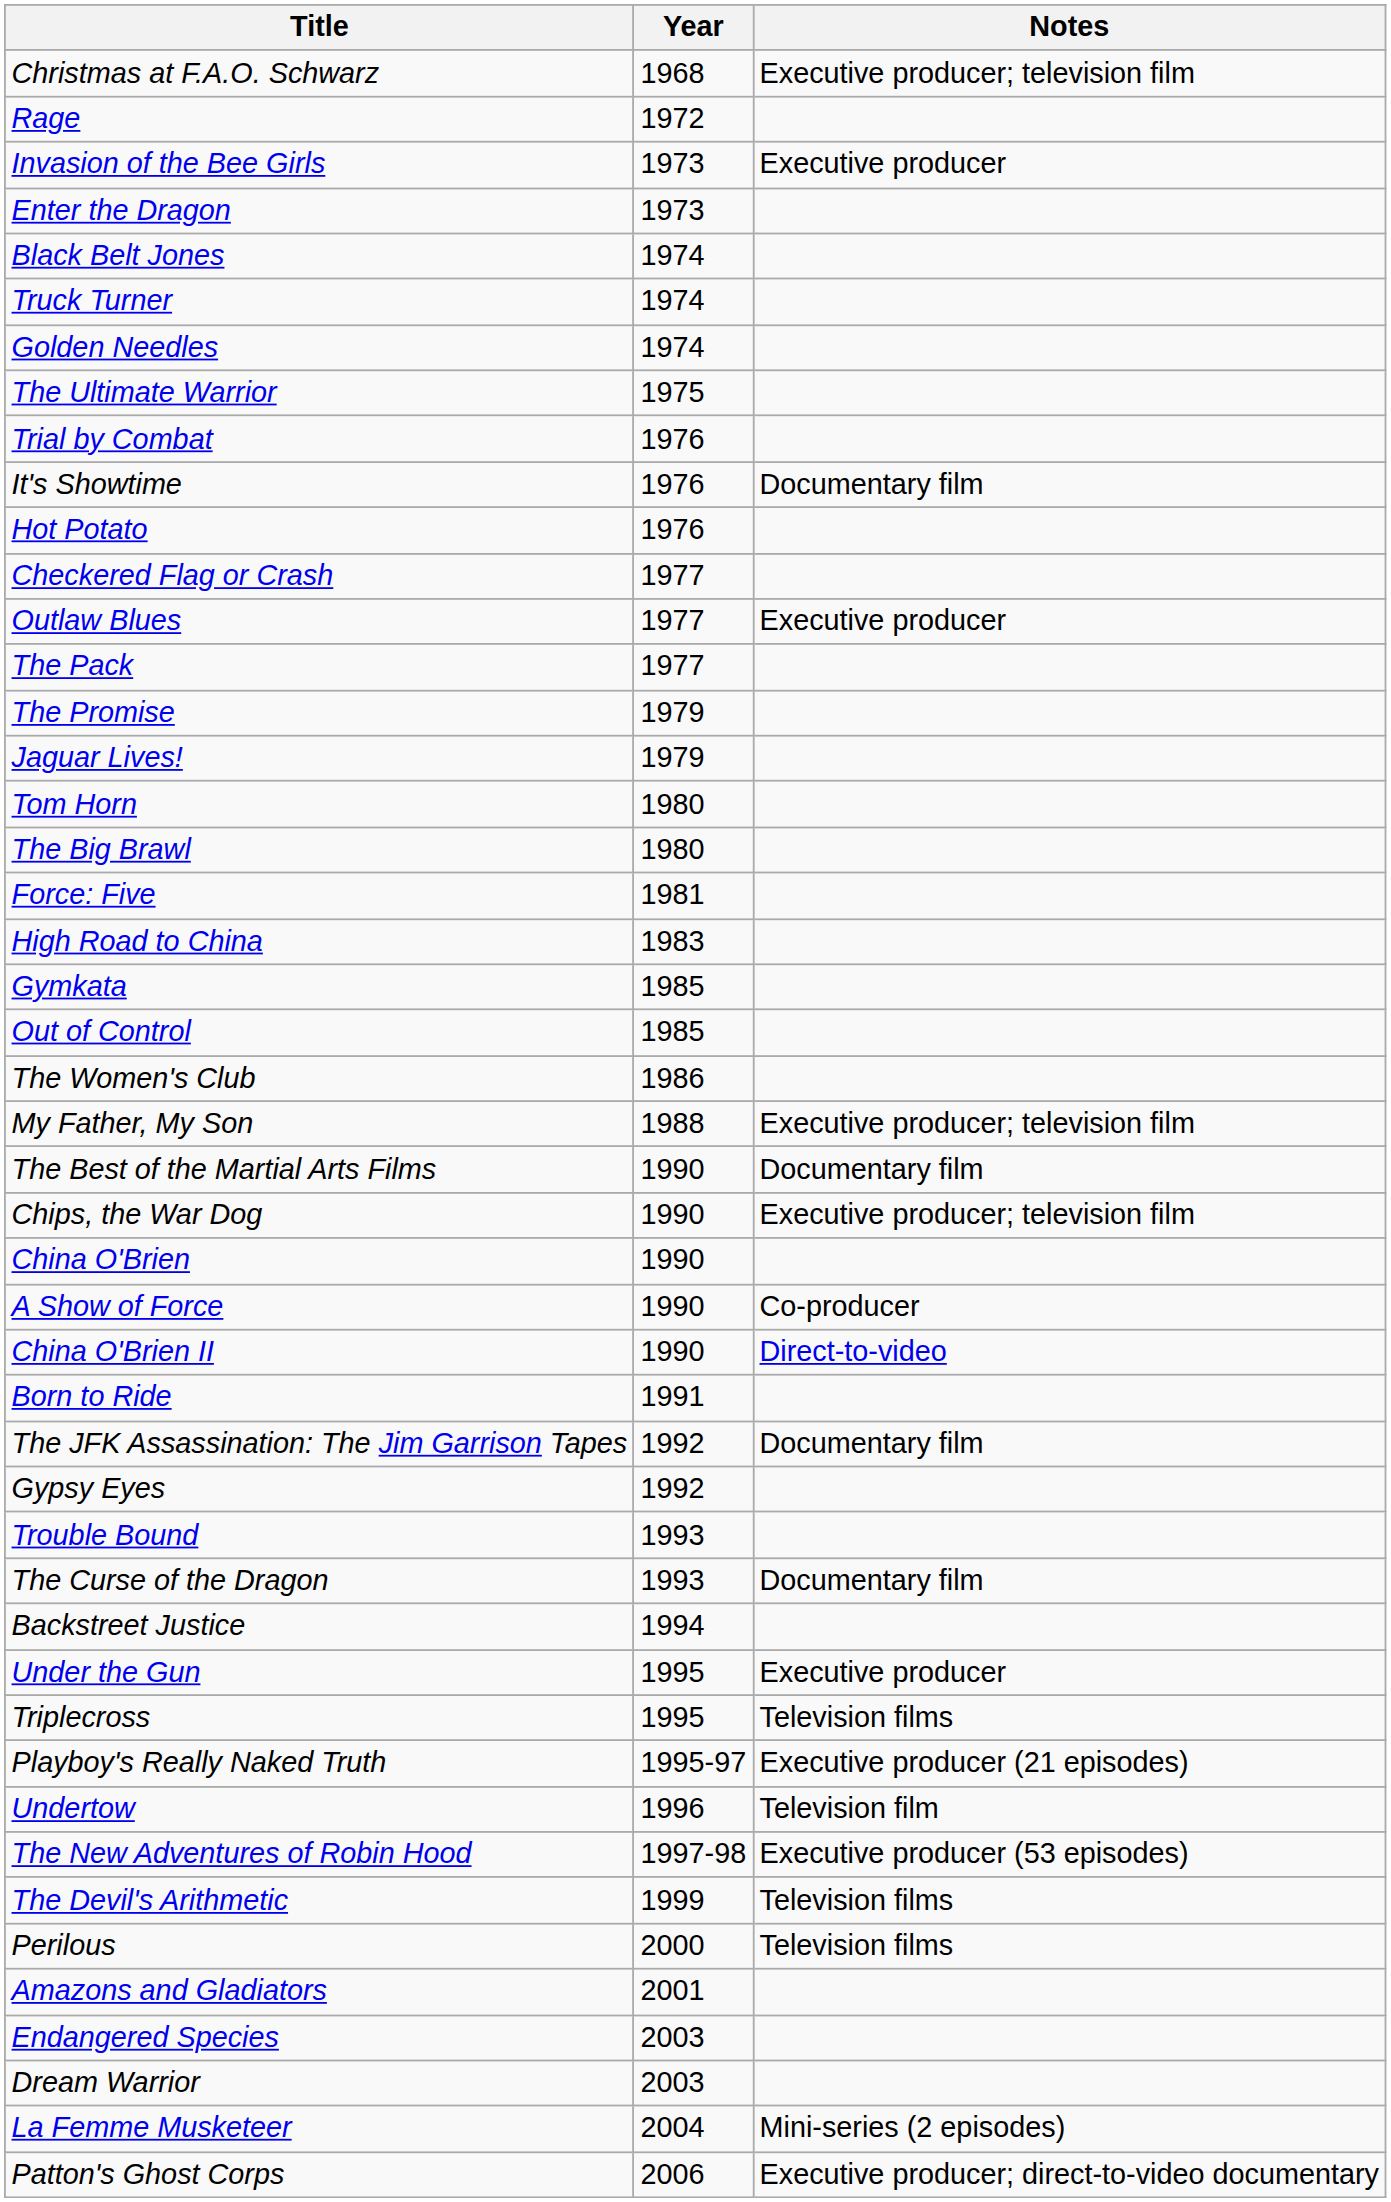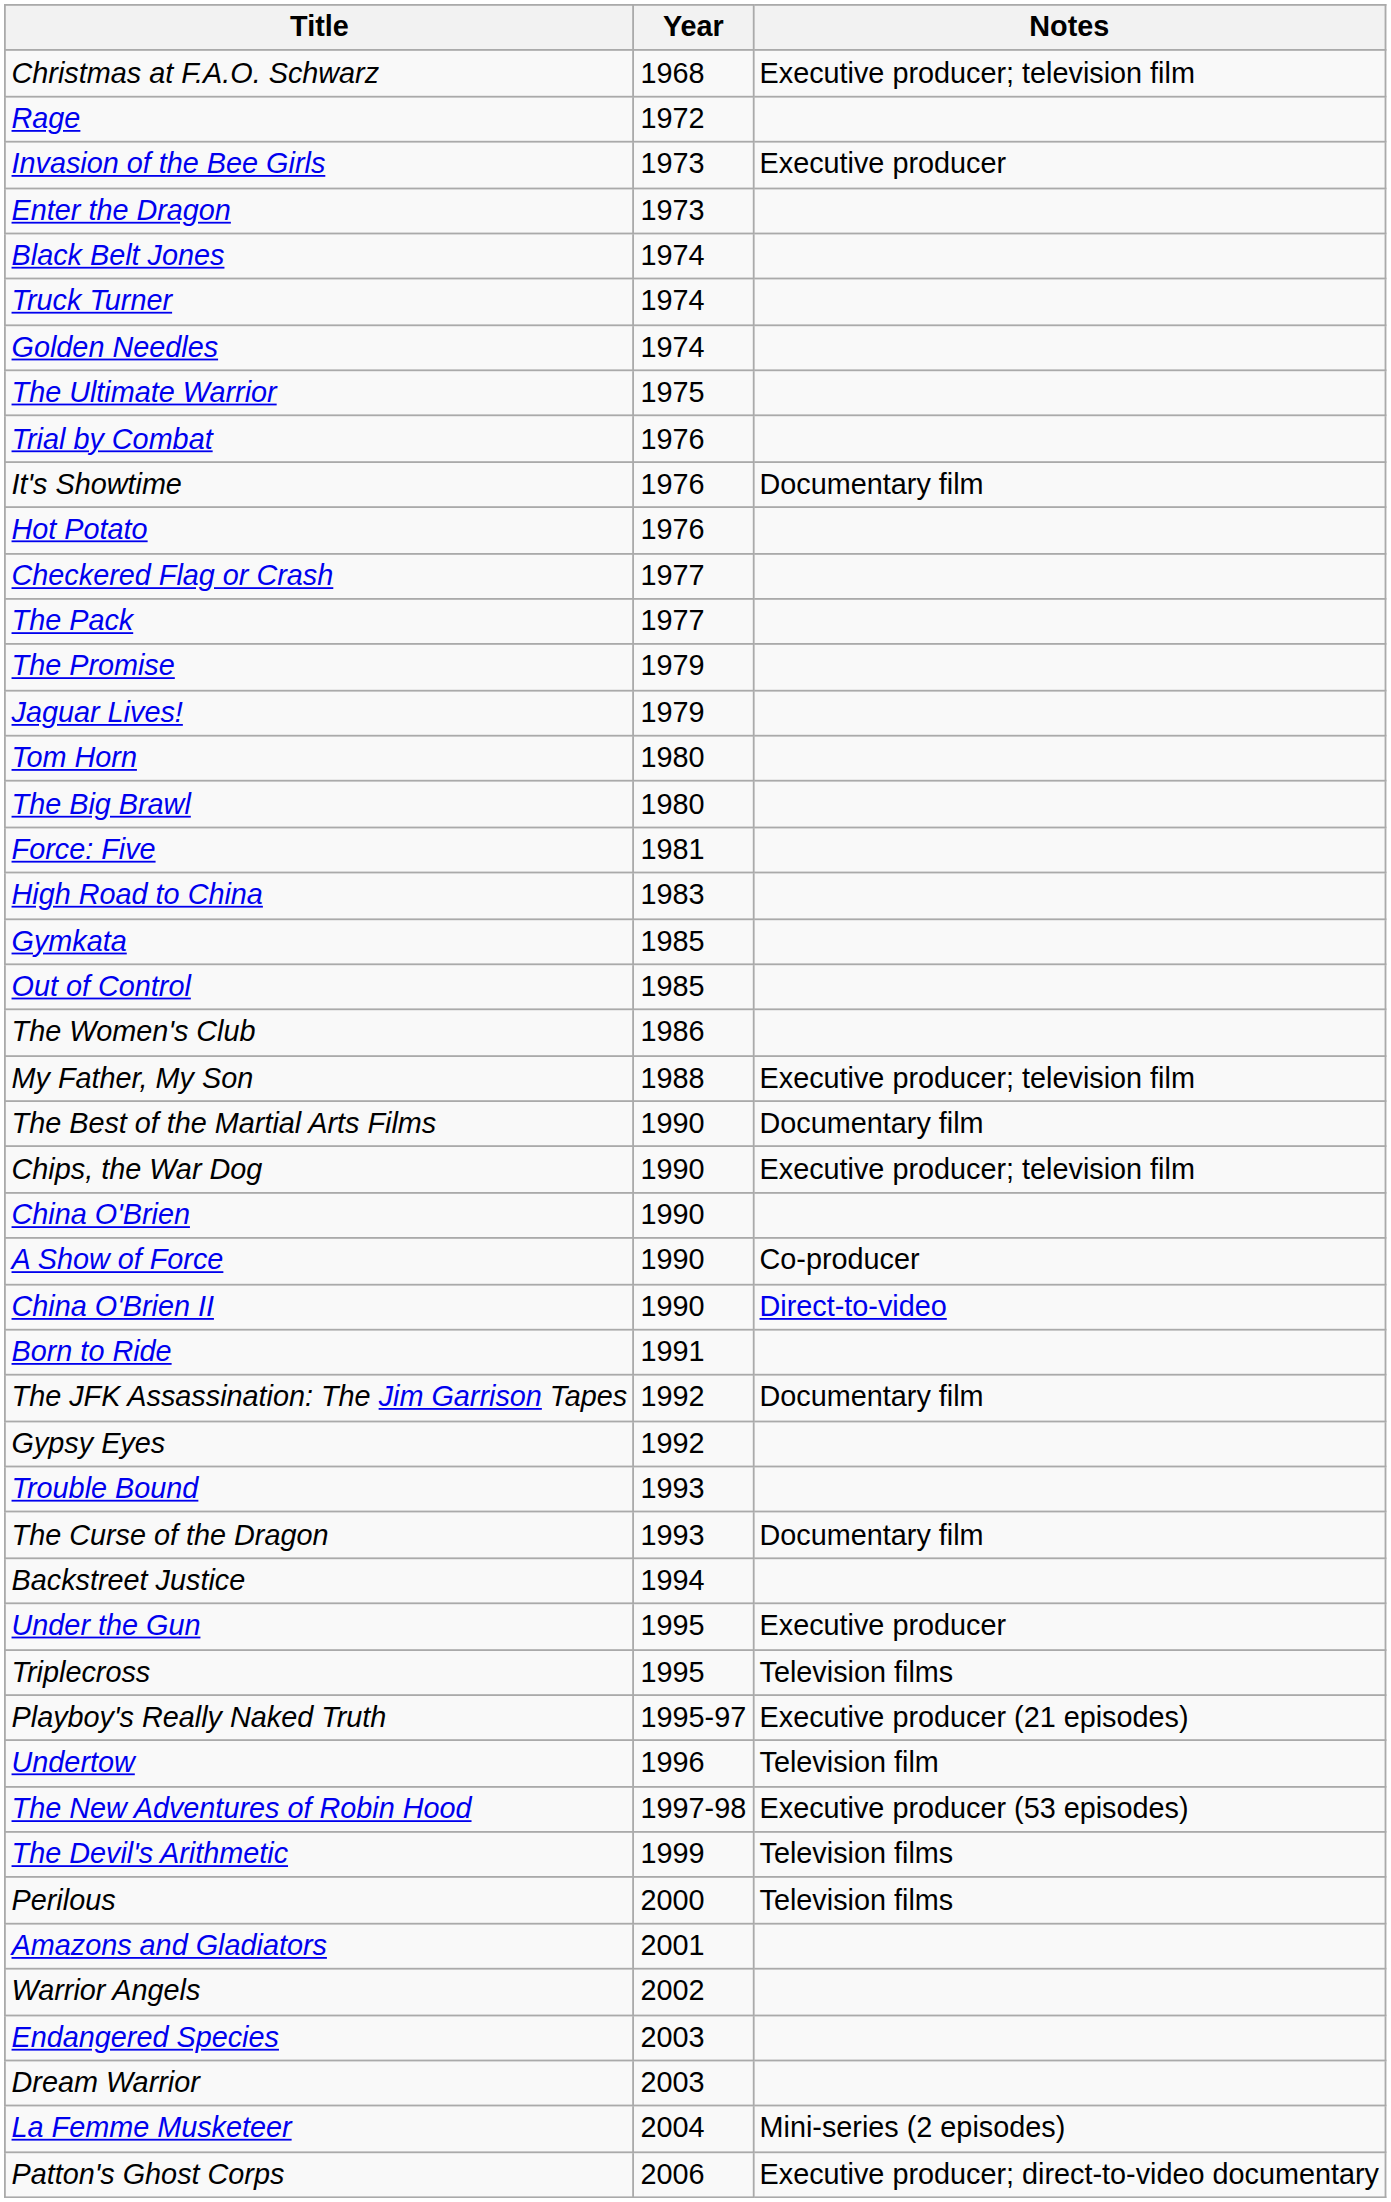 <table class="wikitable sortable">
 <tr>
 <th>Title</th>
 <th>Year</th>
 <th>Notes</th>
 </tr>
 <tr>
 <td><em>Christmas at F.A.O. Schwarz</em></td>
 <td>1968</td>
 <td>Executive producer; television film</td>
 </tr>
 <tr>
 <td><a href='#'><em>Rage</em></a></td>
 <td>1972</td>
 <td></td>
 </tr>
 <tr>
 <td><em><a href='#'>Invasion of the Bee Girls</a></em></td>
 <td>1973</td>
 <td>Executive producer</td>
 </tr>
 <tr>
 <td><em><a href='#'>Enter the Dragon</a></em></td>
 <td>1973</td>
 <td></td>
 </tr>
 <tr>
 <td><em><a href='#'>Black Belt Jones</a></em></td>
 <td>1974</td>
 <td></td>
 </tr>
 <tr>
 <td><em><a href='#'>Truck Turner</a></em></td>
 <td>1974</td>
 <td></td>
 </tr>
 <tr>
 <td><em><a href='#'>Golden Needles</a></em></td>
 <td>1974</td>
 <td></td>
 </tr>
 <tr>
 <td><em><a href='#'>The Ultimate Warrior</a></em></td>
 <td>1975</td>
 <td></td>
 </tr>
 <tr>
 <td><em><a href='#'>Trial by Combat</a></em></td>
 <td>1976</td>
 <td></td>
 </tr>
 <tr>
 <td><em>It's Showtime</em></td>
 <td>1976</td>
 <td>Documentary film</td>
 </tr>
 <tr>
 <td><em><a href='#'>Hot Potato</a></em></td>
 <td>1976</td>
 <td></td>
 </tr>
 <tr>
 <td><em><a href='#'>Checkered Flag or Crash</a></em></td>
 <td>1977</td>
 <td></td>
-</tr>
-<tr>
-<td><em><a href='#'>Outlaw Blues</a></em></td>
-<td>1977</td>
-<td>Executive producer</td>
 </tr>
 <tr>
 <td><em><a href='#'>The Pack</a></em></td>
 <td>1977</td>
 <td></td>
 </tr>
 <tr>
 <td><em><a href='#'>The Promise</a></em></td>
 <td>1979</td>
 <td></td>
 </tr>
 <tr>
 <td><em><a href='#'>Jaguar Lives!</a></em></td>
 <td>1979</td>
 <td></td>
 </tr>
 <tr>
 <td><a href='#'><em>Tom Horn</em></a></td>
 <td>1980</td>
 <td></td>
 </tr>
 <tr>
 <td><em><a href='#'>The Big Brawl</a></em></td>
 <td>1980</td>
 <td></td>
 </tr>
 <tr>
 <td><em><a href='#'>Force: Five</a></em></td>
 <td>1981</td>
 <td></td>
 </tr>
 <tr>
 <td><em><a href='#'>High Road to China</a></em></td>
 <td>1983</td>
 <td></td>
 </tr>
 <tr>
 <td><em><a href='#'>Gymkata</a></em></td>
 <td>1985</td>
 <td></td>
 </tr>
 <tr>
 <td><em><a href='#'>Out of Control</a></em></td>
 <td>1985</td>
 <td></td>
 </tr>
 <tr>
 <td><em>The Women's Club</em></td>
 <td>1986</td>
 <td></td>
 </tr>
 <tr>
 <td><em>My Father, My Son</em></td>
 <td>1988</td>
 <td>Executive producer; television film</td>
 </tr>
 <tr>
 <td><em>The Best of the Martial Arts Films</em></td>
 <td>1990</td>
 <td>Documentary film</td>
 </tr>
 <tr>
 <td><em>Chips, the War Dog</em></td>
 <td>1990</td>
 <td>Executive producer; television film</td>
 </tr>
 <tr>
 <td><em><a href='#'>China O'Brien</a></em></td>
 <td>1990</td>
 <td></td>
 </tr>
 <tr>
 <td><em><a href='#'>A Show of Force</a></em></td>
 <td>1990</td>
 <td>Co-producer</td>
 </tr>
 <tr>
 <td><em><a href='#'>China O'Brien II</a></em></td>
 <td>1990</td>
 <td><a href='#'>Direct-to-video</a></td>
 </tr>
 <tr>
 <td><em><a href='#'>Born to Ride</a></em></td>
 <td>1991</td>
 <td></td>
 </tr>
 <tr>
 <td><em>The JFK Assassination: The <a href='#'>Jim Garrison</a> Tapes</em></td>
 <td>1992</td>
 <td>Documentary film</td>
 </tr>
 <tr>
 <td><em>Gypsy Eyes</em></td>
 <td>1992</td>
 <td></td>
 </tr>
 <tr>
 <td><em><a href='#'>Trouble Bound</a></em></td>
 <td>1993</td>
 <td></td>
 </tr>
 <tr>
 <td><em>The Curse of the Dragon</em></td>
 <td>1993</td>
 <td>Documentary film</td>
 </tr>
 <tr>
 <td><em>Backstreet Justice</em></td>
 <td>1994</td>
 <td></td>
 </tr>
 <tr>
 <td><em><a href='#'>Under the Gun</a></em></td>
 <td>1995</td>
 <td>Executive producer</td>
 </tr>
 <tr>
 <td><em>Triplecross</em></td>
 <td>1995</td>
 <td>Television films</td>
 </tr>
 <tr>
 <td><em>Playboy's Really Naked Truth</em></td>
 <td>1995-97</td>
 <td>Executive producer (21 episodes)</td>
 </tr>
 <tr>
 <td><em><a href='#'>Undertow</a></em></td>
 <td>1996</td>
 <td>Television film</td>
 </tr>
 <tr>
 <td><em><a href='#'>The New Adventures of Robin Hood</a></em></td>
 <td>1997-98</td>
 <td>Executive producer (53 episodes)</td>
 </tr>
 <tr>
 <td><em><a href='#'>The Devil's Arithmetic</a></em></td>
 <td>1999</td>
 <td>Television films</td>
 </tr>
 <tr>
 <td><em>Perilous</em></td>
 <td>2000</td>
 <td>Television films</td>
 </tr>
 <tr>
 <td><em><a href='#'>Amazons and Gladiators</a></em></td>
 <td>2001</td>
 <td></td>
 </tr>
 <tr>
+<td><em>Warrior Angels</em></td>
+<td>2002</td>
+<td></td>
+</tr>
+<tr>
 <td><em><a href='#'>Endangered Species</a></em></td>
 <td>2003</td>
 <td></td>
 </tr>
 <tr>
 <td><em>Dream Warrior</em></td>
 <td>2003</td>
 <td></td>
 </tr>
 <tr>
 <td><em><a href='#'>La Femme Musketeer</a></em></td>
 <td>2004</td>
 <td>Mini-series (2 episodes)</td>
 </tr>
 <tr>
 <td><em>Patton's Ghost Corps</em></td>
 <td>2006</td>
 <td>Executive producer; direct-to-video documentary</td>
 </tr>
 </table>
